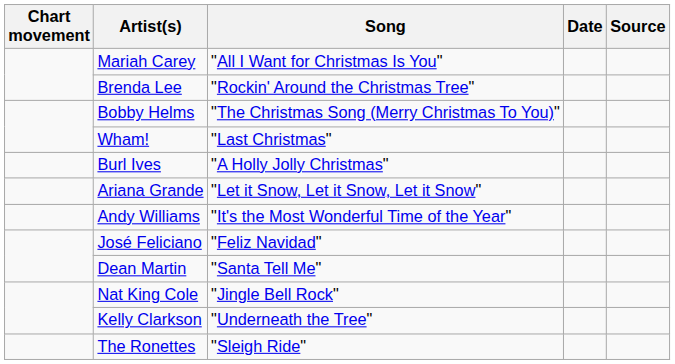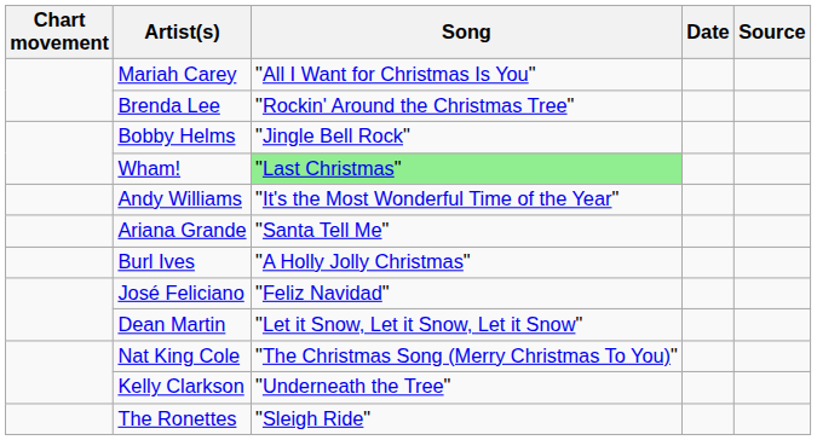 <table class="wikitable">
 <tr>
 <th>Chart<br>movement</th>
 <th>Artist(s)</th>
 <th>Song</th>
 <th>Date</th>
 <th>Source</th>
 </tr>
 <tr>
 <td rowspan=2></td>
 <td><a href='#'>Mariah Carey</a></td>
 <td>"<a href='#'>All I Want for Christmas Is You</a>"</td>
 <td></td>
 <td style="text-align:center;"></td>
 </tr>
 <tr>
 <td><a href='#'>Brenda Lee</a></td>
 <td>"<a href='#'>Rockin' Around the Christmas Tree</a>"</td>
 <td></td>
 <td style="text-align:center;"></td>
 </tr>
 <tr>
 <td rowspan=2></td>
 <td><a href='#'>Bobby Helms</a></td>
-<td>"<a href='#'>The Christmas Song (Merry Christmas To You)</a>"</td>
+<td>"<a href='#'>Jingle Bell Rock</a>"</td>
 <td></td>
 <td style="text-align:center;"></td>
 </tr>
 <tr>
 <td><a href='#'>Wham!</a></td>
-<td>"<a href='#'>Last Christmas</a>"</td>
+<td style="background: lightgreen;">"<a href='#'>Last Christmas</a>"</td>
+<td></td>
+<td style="text-align:center;"></td>
+</tr>
+<tr>
+<td></td>
+<td><a href='#'>Andy Williams</a></td>
+<td>"<a href='#'>It's the Most Wonderful Time of the Year</a>"</td>
+<td></td>
+<td style="text-align:center;"></td>
+</tr>
+<tr>
+<td></td>
+<td><a href='#'>Ariana Grande</a></td>
+<td>"<a href='#'>Santa Tell Me</a>"</td>
 <td></td>
 <td style="text-align:center;"></td>
 </tr>
 <tr>
 <td></td>
 <td><a href='#'>Burl Ives</a></td>
 <td>"<a href='#'>A Holly Jolly Christmas</a>"</td>
-<td></td>
-<td style="text-align:center;"></td>
-</tr>
-<tr>
-<td></td>
-<td><a href='#'>Ariana Grande</a></td>
-<td>"<a href='#'>Let it Snow, Let it Snow, Let it Snow</a>"</td>
-<td></td>
-<td style="text-align:center;"></td>
-</tr>
-<tr>
-<td></td>
-<td><a href='#'>Andy Williams</a></td>
-<td>"<a href='#'>It's the Most Wonderful Time of the Year</a>"</td>
 <td></td>
 <td style="text-align:center;"></td>
 </tr>
 <tr>
 <td rowspan=2></td>
 <td><a href='#'>José Feliciano</a></td>
 <td>"<a href='#'>Feliz Navidad</a>"</td>
 <td></td>
 <td style="text-align:center;"></td>
 </tr>
 <tr>
 <td><a href='#'>Dean Martin</a></td>
-<td>"<a href='#'>Santa Tell Me</a>"</td>
+<td>"<a href='#'>Let it Snow, Let it Snow, Let it Snow</a>"</td>
 <td></td>
 <td style="text-align:center;"></td>
 </tr>
 <tr>
 <td rowspan=2></td>
 <td><a href='#'>Nat King Cole</a></td>
-<td>"<a href='#'>Jingle Bell Rock</a>"</td>
+<td>"<a href='#'>The Christmas Song (Merry Christmas To You)</a>"</td>
 <td></td>
 <td style="text-align:center;"></td>
 </tr>
 <tr>
 <td><a href='#'>Kelly Clarkson</a></td>
 <td>"<a href='#'>Underneath the Tree</a>"</td>
 <td></td>
 <td style="text-align:center;"></td>
 </tr>
 <tr>
 <td></td>
 <td><a href='#'>The Ronettes</a></td>
 <td>"<a href='#'>Sleigh Ride</a>"</td>
 <td></td>
 <td style="text-align:center;"></td>
 </tr>
 </table>
